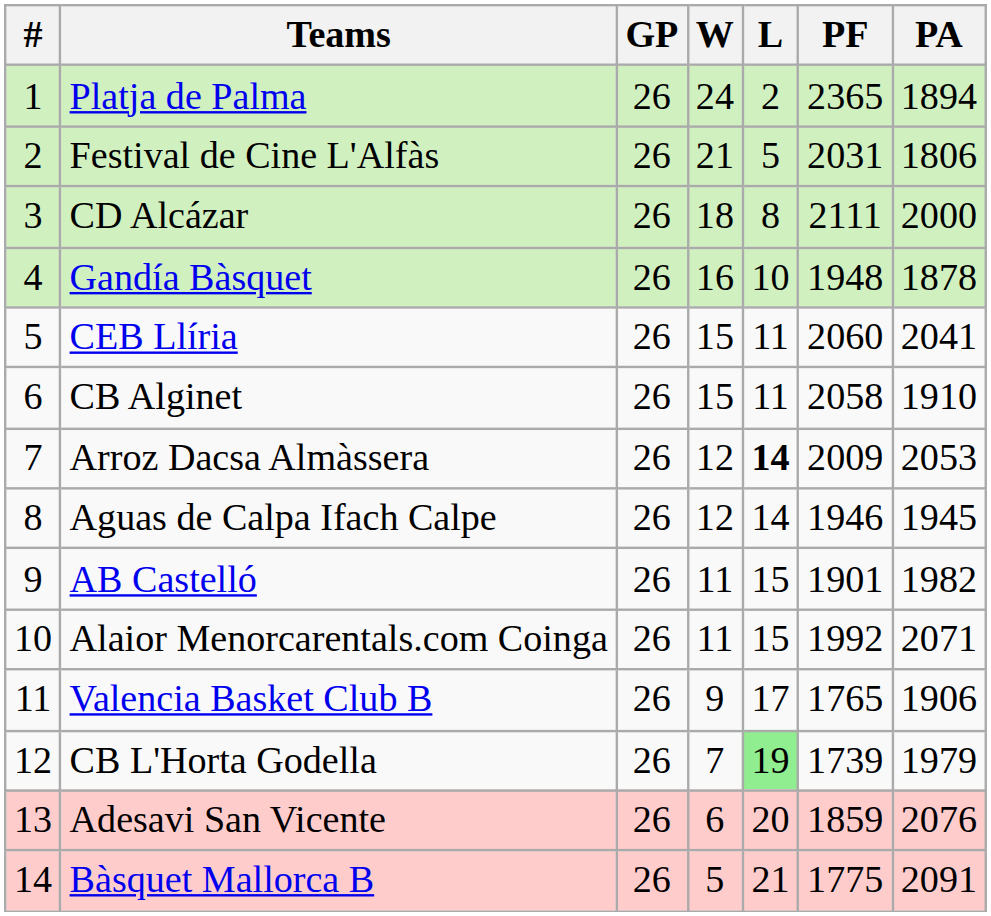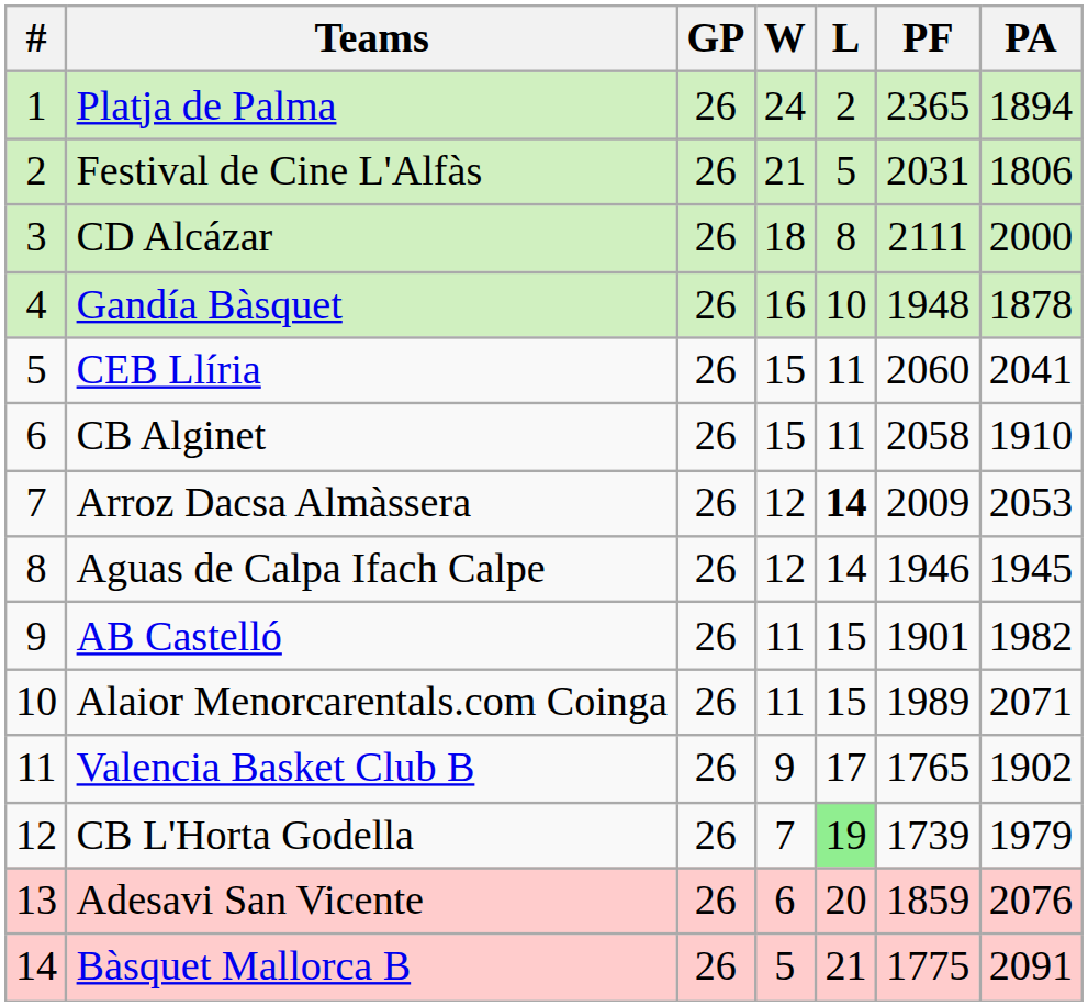 <table class="wikitable" style="text-align: center;">
 <tr>
 <th>#</th>
 <th>Teams</th>
 <th>GP</th>
 <th>W</th>
 <th>L</th>
 <th>PF</th>
 <th>PA</th>
 </tr>
 <tr bgcolor=D0F0C0>
 <td>1</td>
 <td align="left"><a href='#'>Platja de Palma</a></td>
 <td>26</td>
 <td>24</td>
 <td>2</td>
 <td>2365</td>
 <td>1894</td>
 </tr>
 <tr bgcolor=D0F0C0>
 <td>2</td>
 <td align="left">Festival de Cine L'Alfàs</td>
 <td>26</td>
 <td>21</td>
 <td>5</td>
 <td>2031</td>
 <td>1806</td>
 </tr>
 <tr bgcolor=D0F0C0>
 <td>3</td>
 <td align="left">CD Alcázar</td>
 <td>26</td>
 <td>18</td>
 <td>8</td>
 <td>2111</td>
 <td>2000</td>
 </tr>
 <tr bgcolor=D0F0C0>
 <td>4</td>
 <td align="left"><a href='#'>Gandía Bàsquet</a></td>
 <td>26</td>
 <td>16</td>
 <td>10</td>
 <td>1948</td>
 <td>1878</td>
 </tr>
 <tr>
 <td>5</td>
 <td align="left"><a href='#'>CEB Llíria</a></td>
 <td>26</td>
 <td>15</td>
 <td>11</td>
 <td>2060</td>
 <td>2041</td>
 </tr>
 <tr>
 <td>6</td>
 <td align="left">CB Alginet</td>
 <td>26</td>
 <td>15</td>
 <td>11</td>
 <td>2058</td>
 <td>1910</td>
 </tr>
 <tr>
 <td>7</td>
 <td align="left">Arroz Dacsa Almàssera</td>
 <td>26</td>
 <td>12</td>
 <td><strong>14</strong></td>
 <td>2009</td>
 <td>2053</td>
 </tr>
 <tr>
 <td>8</td>
 <td align="left">Aguas de Calpa Ifach Calpe</td>
 <td>26</td>
 <td>12</td>
 <td>14</td>
 <td>1946</td>
 <td>1945</td>
 </tr>
 <tr>
 <td>9</td>
 <td align="left"><a href='#'>AB Castelló</a></td>
 <td>26</td>
 <td>11</td>
 <td>15</td>
 <td>1901</td>
 <td>1982</td>
 </tr>
 <tr>
 <td>10</td>
 <td align="left">Alaior Menorcarentals.com Coinga</td>
 <td>26</td>
 <td>11</td>
 <td>15</td>
-<td>1992</td>
+<td>1989</td>
 <td>2071</td>
 </tr>
 <tr>
 <td>11</td>
 <td align="left"><a href='#'>Valencia Basket Club B</a></td>
 <td>26</td>
 <td>9</td>
 <td>17</td>
 <td>1765</td>
-<td>1906</td>
+<td>1902</td>
 </tr>
 <tr>
 <td>12</td>
 <td align="left">CB L'Horta Godella</td>
 <td>26</td>
 <td>7</td>
 <td style="background: lightgreen;">19</td>
 <td>1739</td>
 <td>1979</td>
 </tr>
 <tr bgcolor=FFCCCC>
 <td>13</td>
 <td align="left">Adesavi San Vicente</td>
 <td>26</td>
 <td>6</td>
 <td>20</td>
 <td>1859</td>
 <td>2076</td>
 </tr>
 <tr bgcolor=FFCCCC>
 <td>14</td>
 <td align="left"><a href='#'>Bàsquet Mallorca B</a></td>
 <td>26</td>
 <td>5</td>
 <td>21</td>
 <td>1775</td>
 <td>2091</td>
 </tr>
 <tr>
 </tr>
 </table>
